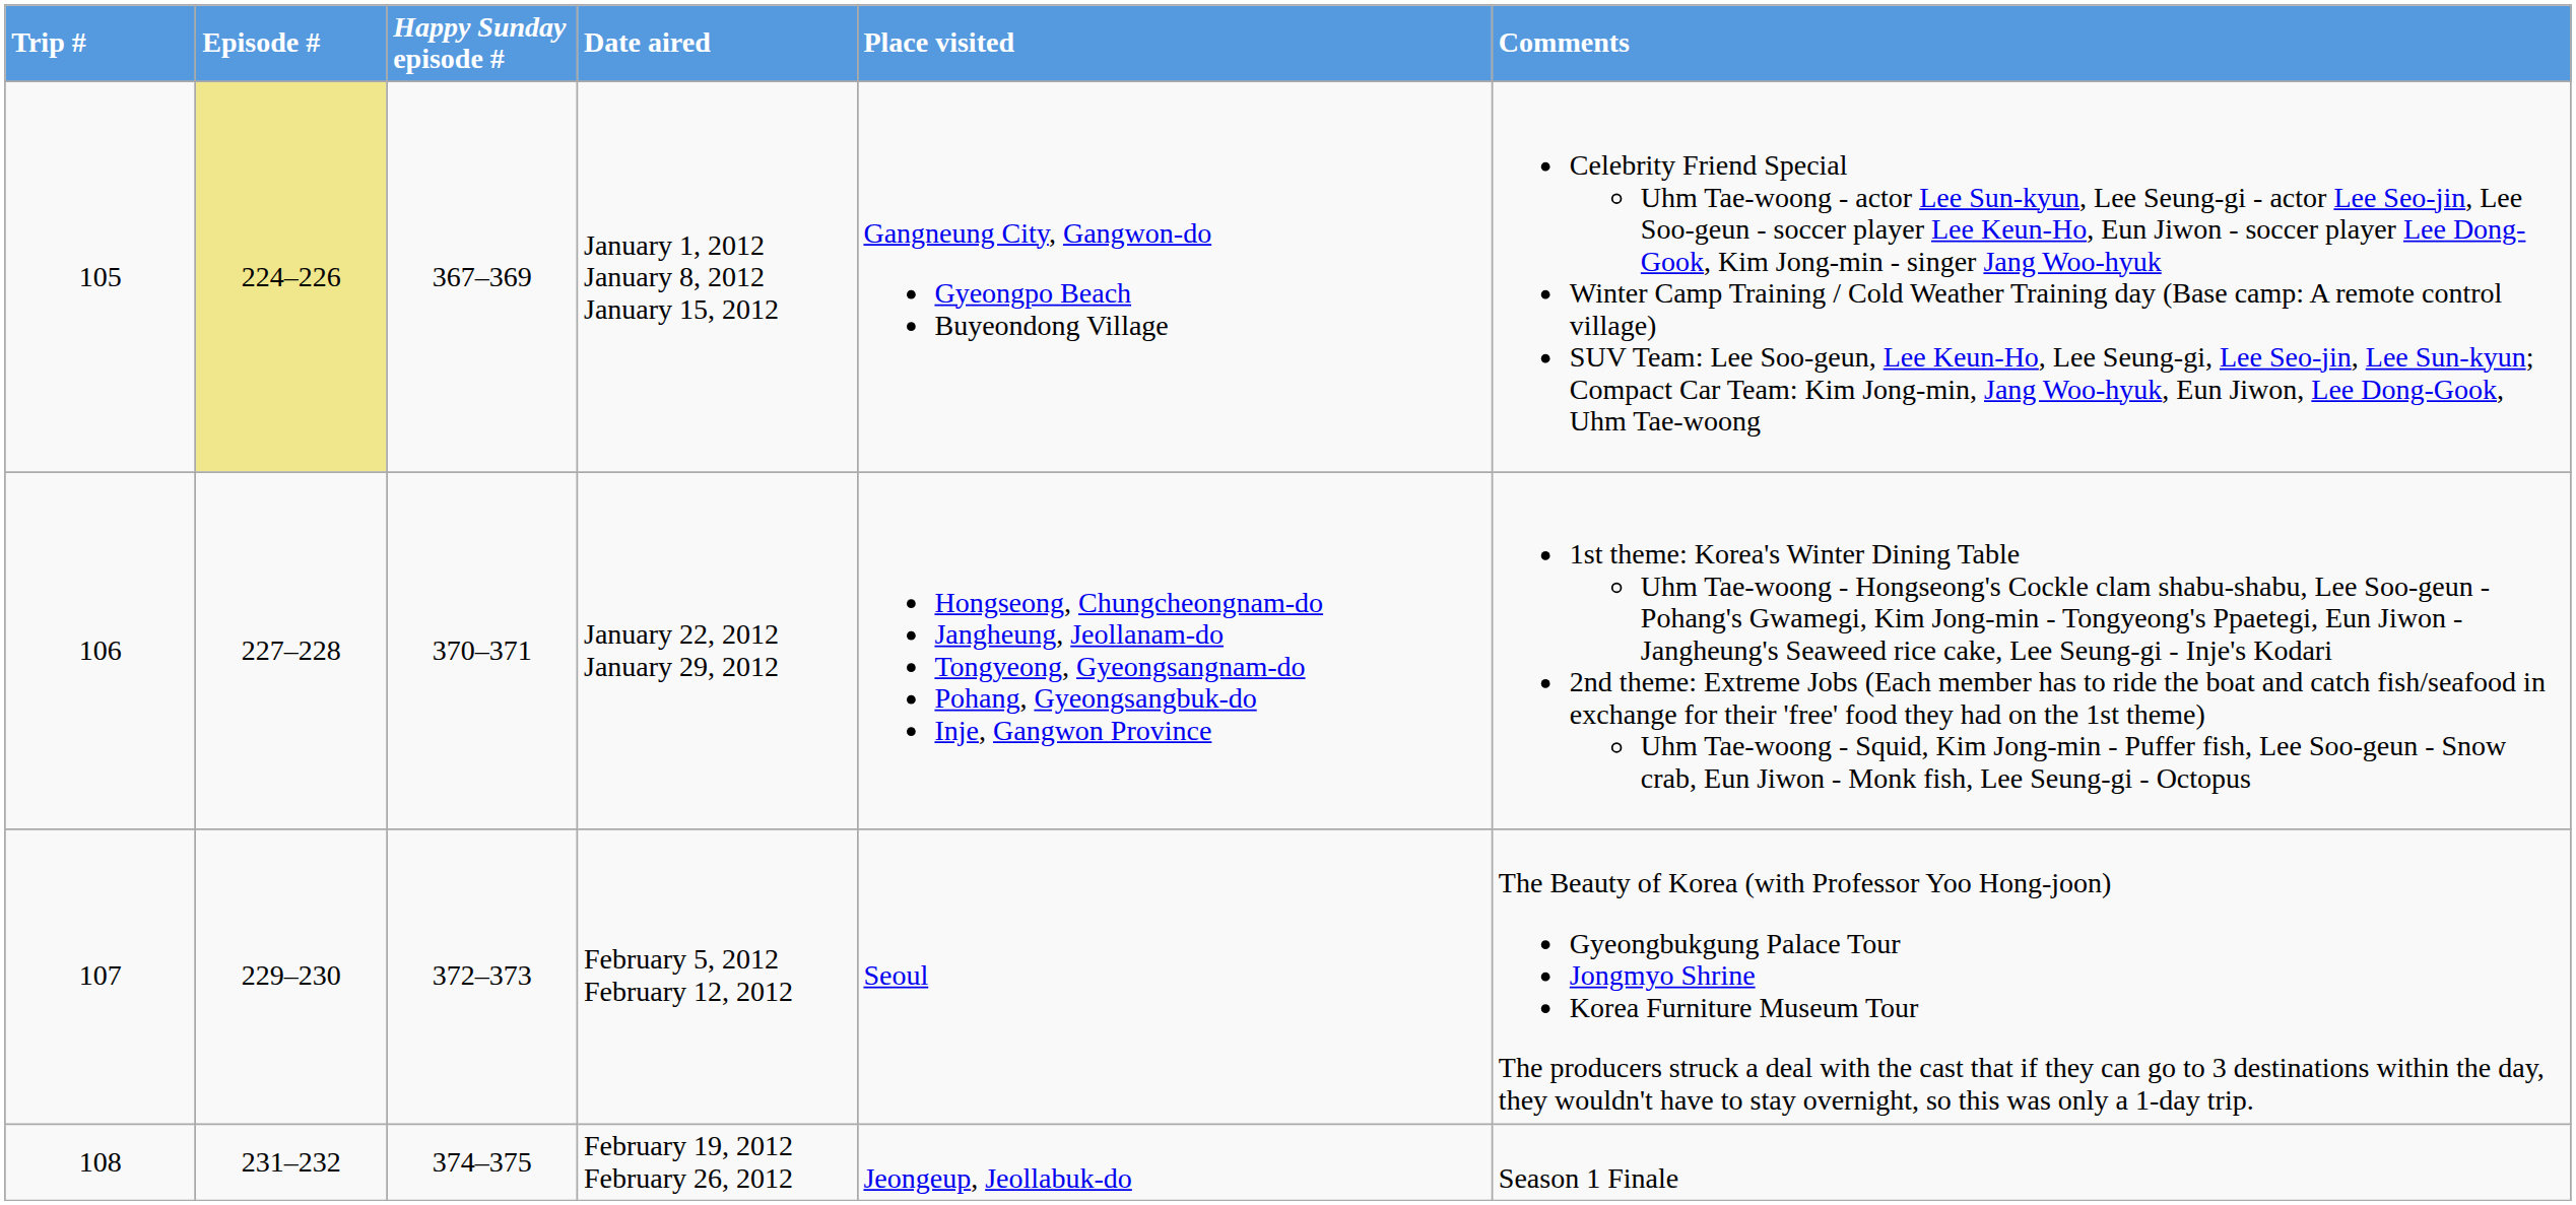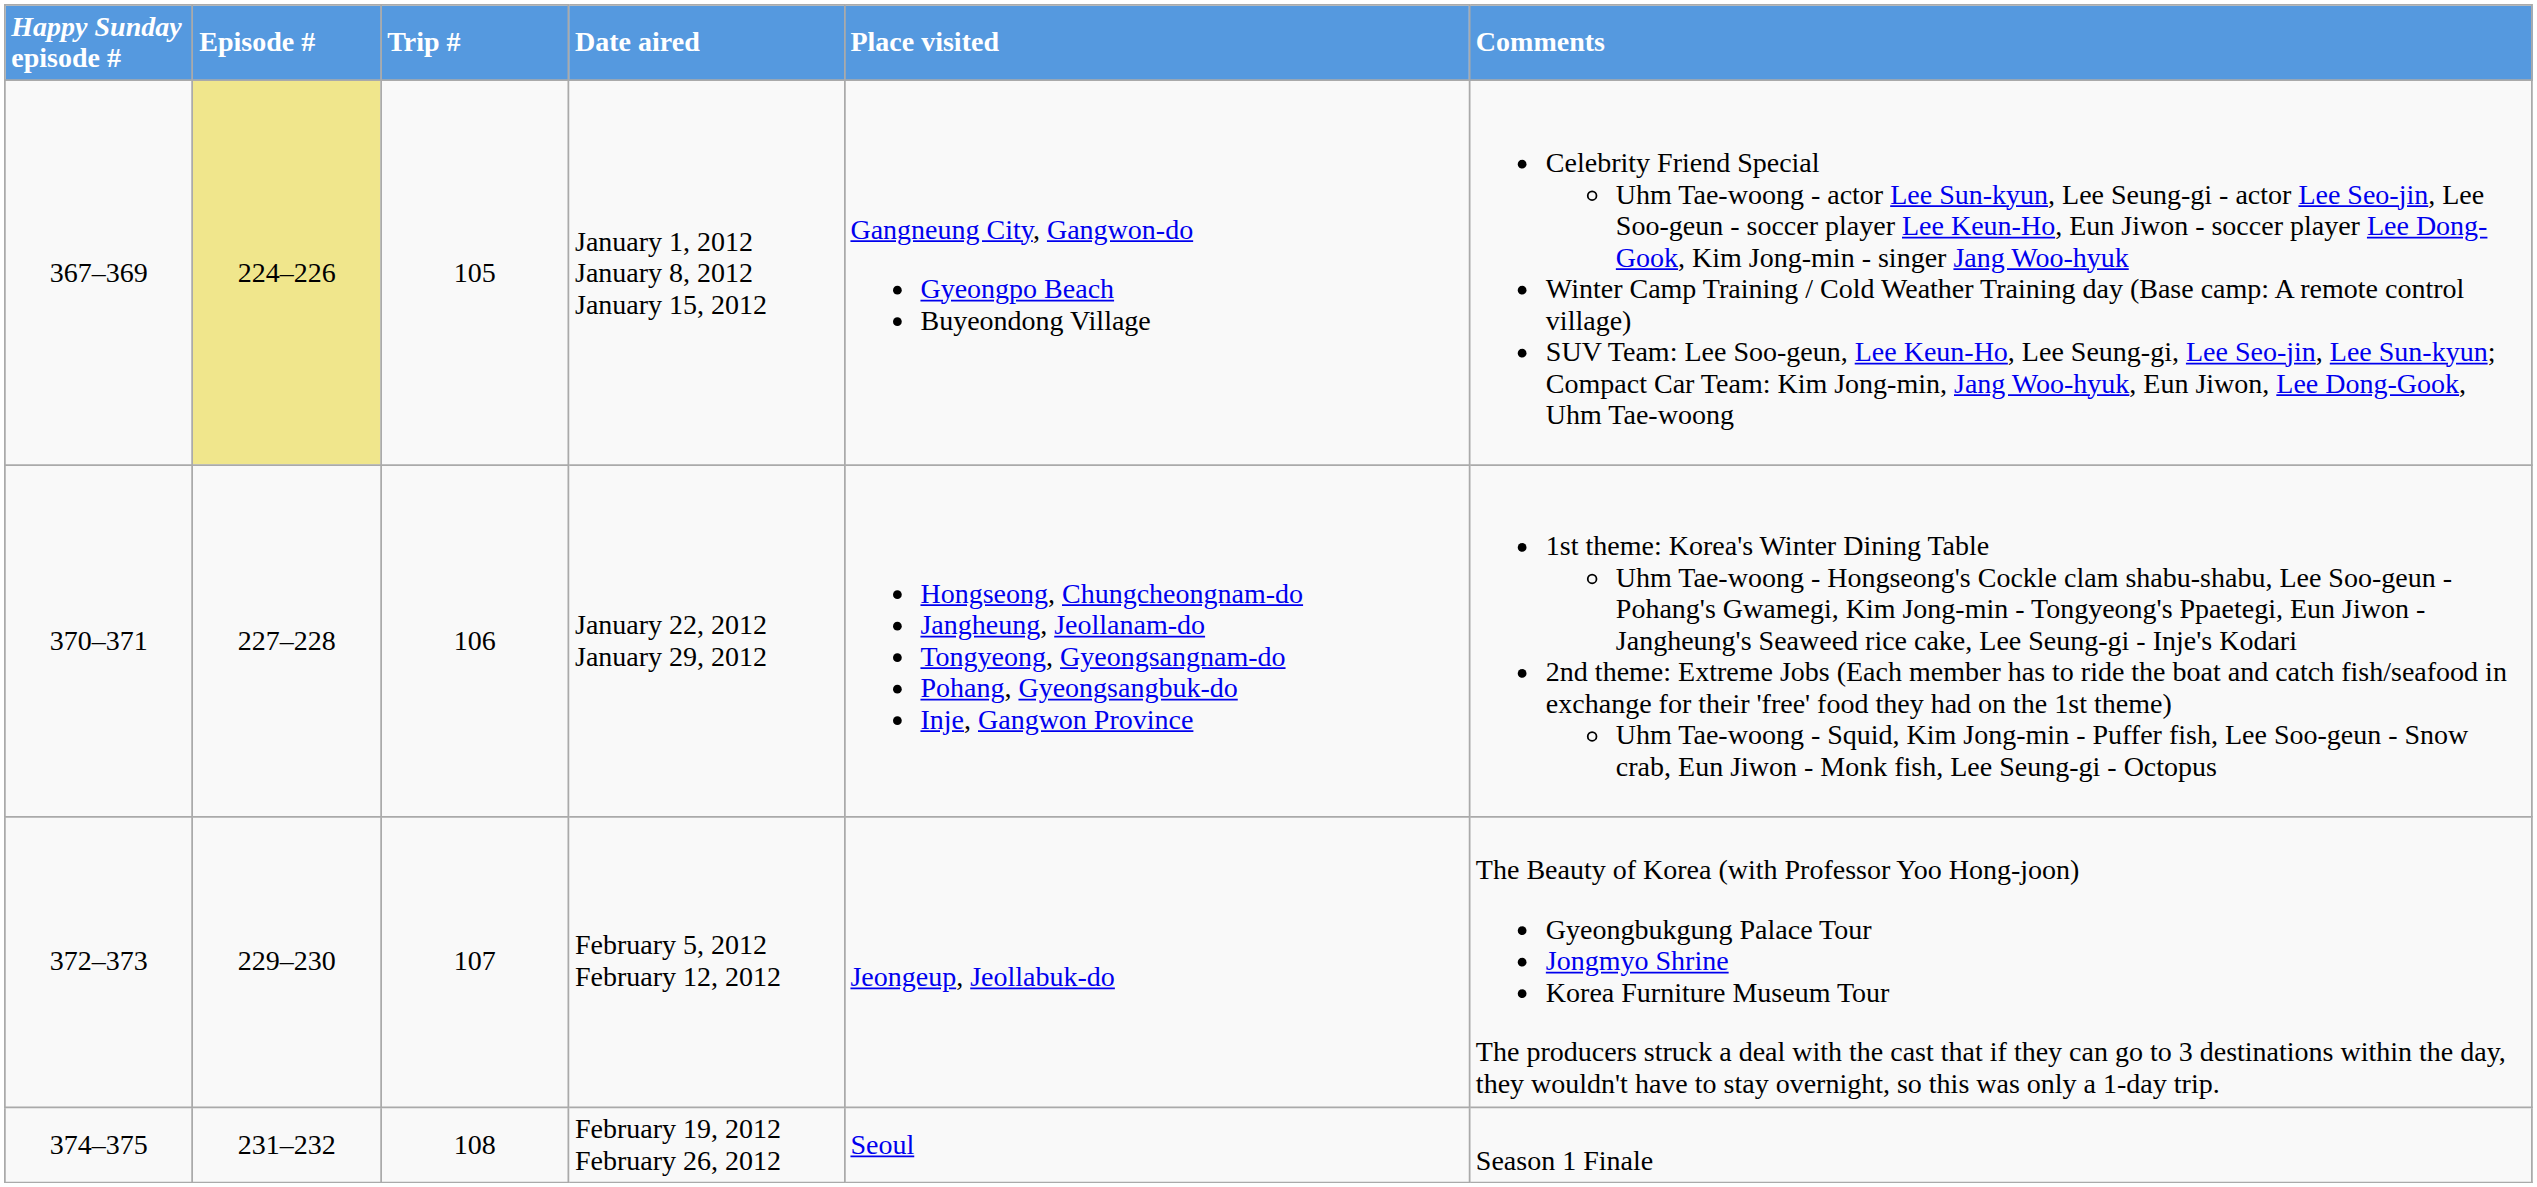 <table class="wikitable">
 <tr>
+<th style="text-align:left; background:#5599df; color:#fff; width:100px;"><em>Happy Sunday</em> episode #</th>
+<th style="text-align:left; background:#5599df; color:#fff; width:100px;">Episode #</th>
 <th style="text-align:left; background:#5599df; color:#fff; width:100px;">Trip #</th>
-<th style="text-align:left; background:#5599df; color:#fff; width:100px;">Episode #</th>
-<th style="text-align:left; background:#5599df; color:#fff; width:100px;"><em>Happy Sunday</em> episode #</th>
 <th style="text-align:left; background:#5599df; color:#fff; width:150px;">Date aired</th>
 <th style="text-align:left; background:#5599df; color:#fff; width:350px;">Place visited</th>
 <th style="text-align:left; background:#5599df; color:#fff; width:600px;">Comments</th>
 </tr>
 <tr>
+<td style="text-align:center;">367–369</td>
+<td style="background: khaki; text-align:center;">224–226</td>
 <td style="text-align:center;">105</td>
-<td style="background: khaki; text-align:center;">224–226</td>
-<td style="text-align:center;">367–369</td>
 <td align="left">January 1, 2012<br>January 8, 2012<br>January 15, 2012</td>
 <td align="left"><br><a href='#'>Gangneung City</a>, <a href='#'>Gangwon-do</a><ul><li><a href='#'>Gyeongpo Beach</a></li><li>Buyeondong Village</li></ul></td>
 <td align="left"><br><ul><li>Celebrity Friend Special<ul><li>Uhm Tae-woong - actor <a href='#'>Lee Sun-kyun</a>, Lee Seung-gi - actor <a href='#'>Lee Seo-jin</a>, Lee Soo-geun - soccer player <a href='#'>Lee Keun-Ho</a>, Eun Jiwon - soccer player <a href='#'>Lee Dong-Gook</a>, Kim Jong-min - singer <a href='#'>Jang Woo-hyuk</a></li></ul></li><li>Winter Camp Training / Cold Weather Training day (Base camp: A remote control village)</li><li>SUV Team: Lee Soo-geun, <a href='#'>Lee Keun-Ho</a>, Lee Seung-gi, <a href='#'>Lee Seo-jin</a>, <a href='#'>Lee Sun-kyun</a>; Compact Car Team: Kim Jong-min, <a href='#'>Jang Woo-hyuk</a>, Eun Jiwon, <a href='#'>Lee Dong-Gook</a>, Uhm Tae-woong</li></ul></td>
 </tr>
 <tr>
+<td style="text-align:center;">370–371</td>
+<td style="text-align:center;">227–228</td>
 <td style="text-align:center;">106</td>
-<td style="text-align:center;">227–228</td>
-<td style="text-align:center;">370–371</td>
 <td align="left">January 22, 2012<br>January 29, 2012</td>
 <td align="left"><br><ul><li><a href='#'>Hongseong</a>, <a href='#'>Chungcheongnam-do</a></li><li><a href='#'>Jangheung</a>, <a href='#'>Jeollanam-do</a></li><li><a href='#'>Tongyeong</a>, <a href='#'>Gyeongsangnam-do</a></li><li><a href='#'>Pohang</a>, <a href='#'>Gyeongsangbuk-do</a></li><li><a href='#'>Inje</a>, <a href='#'>Gangwon Province</a></li></ul></td>
 <td align="left"><br><ul><li>1st theme: Korea's Winter Dining Table<ul><li>Uhm Tae-woong - Hongseong's Cockle clam shabu-shabu, Lee Soo-geun - Pohang's Gwamegi, Kim Jong-min - Tongyeong's Ppaetegi, Eun Jiwon - Jangheung's Seaweed rice cake, Lee Seung-gi - Inje's Kodari</li></ul></li><li>2nd theme: Extreme Jobs (Each member has to ride the boat and catch fish/seafood in exchange for their 'free' food they had on the 1st theme)<ul><li>Uhm Tae-woong - Squid, Kim Jong-min - Puffer fish, Lee Soo-geun - Snow crab, Eun Jiwon - Monk fish, Lee Seung-gi - Octopus</li></ul></li></ul></td>
 </tr>
 <tr>
+<td style="text-align:center;">372–373</td>
+<td style="text-align:center;">229–230</td>
 <td style="text-align:center;">107</td>
-<td style="text-align:center;">229–230</td>
-<td style="text-align:center;">372–373</td>
 <td align="left">February 5, 2012<br>February 12, 2012</td>
-<td align="left"><a href='#'>Seoul</a></td>
+<td align="left"><br><a href='#'>Jeongeup</a>, <a href='#'>Jeollabuk-do</a></td>
 <td align="left"><br>The Beauty of Korea (with Professor Yoo Hong-joon)<ul><li>Gyeongbukgung Palace Tour</li><li><a href='#'>Jongmyo Shrine</a></li><li>Korea Furniture Museum Tour</li></ul>The producers struck a deal with the cast that if they can go to 3 destinations within the day, they wouldn't have to stay overnight, so this was only a 1-day trip.</td>
 </tr>
 <tr>
+<td style="text-align:center;">374–375</td>
+<td style="text-align:center;">231–232</td>
 <td style="text-align:center;">108</td>
-<td style="text-align:center;">231–232</td>
-<td style="text-align:center;">374–375</td>
 <td align="left">February 19, 2012<br>February 26, 2012</td>
-<td align="left"><br><a href='#'>Jeongeup</a>, <a href='#'>Jeollabuk-do</a></td>
+<td align="left"><a href='#'>Seoul</a></td>
 <td align="left"><br>Season 1 Finale</td>
 </tr>
 </table>
